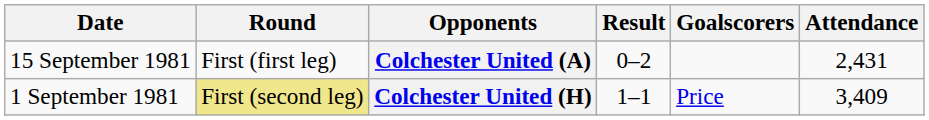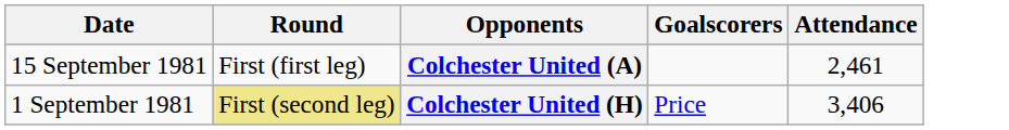 <table class="wikitable plainrowheaders sortable">
 <tr>
 <th scope=col>Date</th>
 <th scope=col>Round</th>
 <th scope=col>Opponents</th>
-<th scope=col>Result</th>
 <th scope=col class=unsortable>Goalscorers</th>
 <th scope=col>Attendance</th>
 </tr>
 <tr>
 <td>15 September 1981</td>
 <td>First (first leg)</td>
 <th scope=row><a href='#'>Colchester United</a> (A)</th>
-<td align=center>0–2</td>
 <td></td>
-<td align=center>2,431</td>
+<td align=center>2,461</td>
 </tr>
 <tr>
 <td>1 September 1981</td>
 <td style="background: khaki;">First (second leg)</td>
 <th scope=row><a href='#'>Colchester United</a> (H)</th>
-<td align=center>1–1</td>
 <td><a href='#'>Price</a></td>
-<td align=center>3,409</td>
+<td align=center>3,406</td>
 </tr>
 </table>
